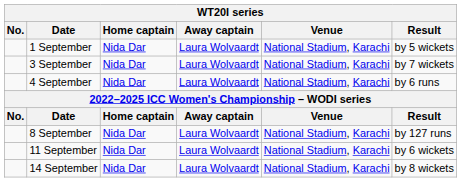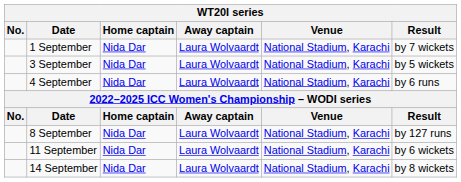 <table class="wikitable">
 <tr>
 <th colspan="9">WT20I series</th>
 </tr>
 <tr>
 <th>No.</th>
 <th>Date</th>
 <th>Home captain</th>
 <th>Away captain</th>
 <th>Venue</th>
 <th>Result</th>
 </tr>
 <tr>
 <td></td>
 <td>1 September</td>
 <td><a href='#'>Nida Dar</a></td>
 <td><a href='#'>Laura Wolvaardt</a></td>
 <td><a href='#'>National Stadium</a>, <a href='#'>Karachi</a></td>
-<td> by 5 wickets</td>
+<td> by 7 wickets</td>
 </tr>
 <tr>
 <td></td>
 <td>3 September</td>
 <td><a href='#'>Nida Dar</a></td>
 <td><a href='#'>Laura Wolvaardt</a></td>
 <td><a href='#'>National Stadium</a>, <a href='#'>Karachi</a></td>
-<td> by 7 wickets</td>
+<td> by 5 wickets</td>
 </tr>
 <tr>
 <td></td>
 <td>4 September</td>
 <td><a href='#'>Nida Dar</a></td>
 <td><a href='#'>Laura Wolvaardt</a></td>
 <td><a href='#'>National Stadium</a>, <a href='#'>Karachi</a></td>
 <td> by 6 runs</td>
 </tr>
 <tr>
 <th colspan="9"><a href='#'>2022–2025 ICC Women's Championship</a> – WODI series</th>
 </tr>
 <tr>
 <th>No.</th>
 <th>Date</th>
 <th>Home captain</th>
 <th>Away captain</th>
 <th>Venue</th>
 <th>Result</th>
 </tr>
 <tr>
 <td></td>
 <td>8 September</td>
 <td><a href='#'>Nida Dar</a></td>
 <td><a href='#'>Laura Wolvaardt</a></td>
 <td><a href='#'>National Stadium</a>, <a href='#'>Karachi</a></td>
 <td> by 127 runs</td>
 </tr>
 <tr>
 <td></td>
 <td>11 September</td>
 <td><a href='#'>Nida Dar</a></td>
 <td><a href='#'>Laura Wolvaardt</a></td>
 <td><a href='#'>National Stadium</a>, <a href='#'>Karachi</a></td>
 <td> by 6 wickets</td>
 </tr>
 <tr>
 <td></td>
 <td>14 September</td>
 <td><a href='#'>Nida Dar</a></td>
 <td><a href='#'>Laura Wolvaardt</a></td>
 <td><a href='#'>National Stadium</a>, <a href='#'>Karachi</a></td>
 <td> by 8 wickets</td>
 </tr>
 </table>
